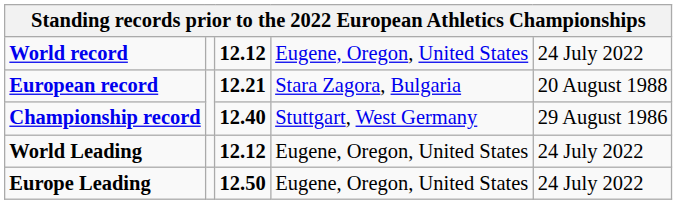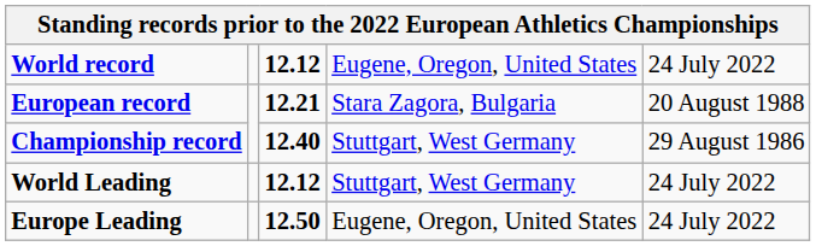 <table class="wikitable">
 <tr>
 <th colspan="5">Standing records prior to the 2022 European Athletics Championships</th>
 </tr>
 <tr>
 <td><strong><a href='#'>World record</a></strong></td>
 <td></td>
 <td><strong>12.12 </strong></td>
 <td><a href='#'>Eugene, Oregon</a>, <a href='#'>United States</a></td>
 <td>24 July 2022</td>
 </tr>
 <tr>
 <td><strong><a href='#'>European record</a></strong></td>
 <td rowspan=2></td>
 <td><strong>12.21</strong></td>
 <td><a href='#'>Stara Zagora</a>, <a href='#'>Bulgaria</a></td>
 <td>20 August 1988</td>
 </tr>
 <tr>
 <td><strong><a href='#'>Championship record</a></strong></td>
 <td><strong>12.40</strong></td>
 <td><a href='#'>Stuttgart</a>, <a href='#'>West Germany</a></td>
 <td>29 August 1986</td>
 </tr>
 <tr>
 <td><strong>World Leading</strong></td>
 <td></td>
 <td><strong>12.12 </strong></td>
-<td>Eugene, Oregon, United States</td>
+<td><a href='#'>Stuttgart</a>, <a href='#'>West Germany</a></td>
 <td>24 July 2022</td>
 </tr>
 <tr>
 <td><strong>Europe Leading</strong></td>
 <td></td>
 <td><strong>12.50</strong></td>
 <td>Eugene, Oregon, United States</td>
 <td>24 July 2022</td>
 </tr>
 </table>
